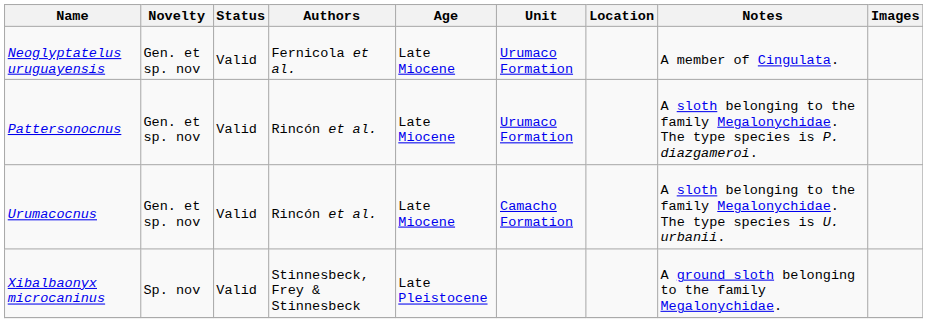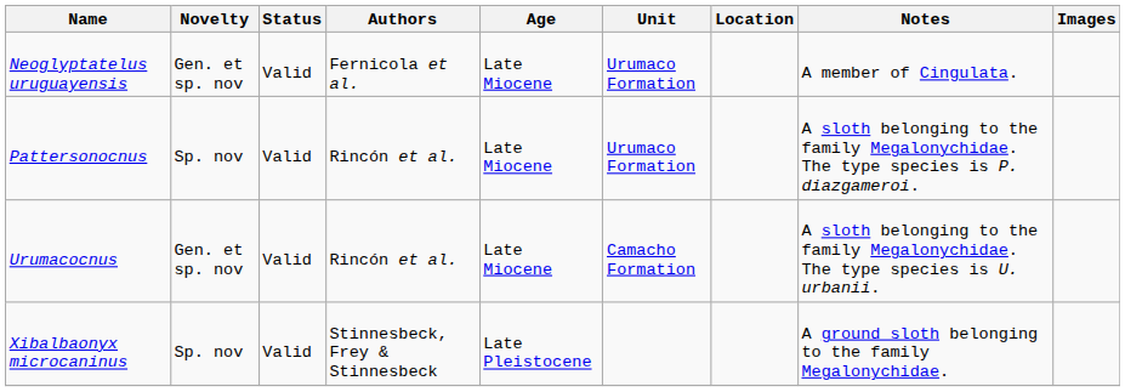 <table class="wikitable sortable" align="center" width="100%">
 <tr>
 <th>Name</th>
 <th>Novelty</th>
 <th>Status</th>
 <th>Authors</th>
 <th>Age</th>
 <th>Unit</th>
 <th>Location</th>
 <th>Notes</th>
 <th>Images</th>
 </tr>
 <tr>
 <td><br><em><a href='#'>Neoglyptatelus uruguayensis</a></em></td>
 <td><br>Gen. et sp. nov</td>
 <td><br>Valid</td>
 <td><br>Fernicola <em>et al.</em></td>
 <td><br>Late <a href='#'>Miocene</a></td>
 <td><br><a href='#'>Urumaco Formation</a></td>
 <td><br></td>
 <td><br>A member of <a href='#'>Cingulata</a>.</td>
 <td></td>
 </tr>
 <tr>
 <td><br><em><a href='#'>Pattersonocnus</a></em></td>
-<td><br>Gen. et sp. nov</td>
+<td><br>Sp. nov</td>
 <td><br>Valid</td>
 <td><br>Rincón <em>et al.</em></td>
 <td><br>Late <a href='#'>Miocene</a></td>
 <td><br><a href='#'>Urumaco Formation</a></td>
 <td><br></td>
 <td><br>A <a href='#'>sloth</a> belonging to the family <a href='#'>Megalonychidae</a>. The type species is <em>P. diazgameroi</em>.</td>
 <td></td>
 </tr>
 <tr>
 <td><br><em><a href='#'>Urumacocnus</a></em></td>
 <td><br>Gen. et sp. nov</td>
 <td><br>Valid</td>
 <td><br>Rincón <em>et al.</em></td>
 <td><br>Late <a href='#'>Miocene</a></td>
 <td><br><a href='#'>Camacho Formation</a></td>
 <td><br></td>
 <td><br>A <a href='#'>sloth</a> belonging to the family <a href='#'>Megalonychidae</a>. The type species is <em>U. urbanii</em>.</td>
 <td></td>
 </tr>
 <tr>
 <td><br><em><a href='#'>Xibalbaonyx microcaninus</a></em></td>
 <td><br>Sp. nov</td>
 <td><br>Valid</td>
 <td><br>Stinnesbeck, Frey & Stinnesbeck</td>
 <td><br>Late <a href='#'>Pleistocene</a></td>
 <td></td>
 <td><br></td>
 <td><br>A <a href='#'>ground sloth</a> belonging to the family <a href='#'>Megalonychidae</a>.</td>
 <td></td>
 </tr>
 <tr>
 </tr>
 </table>
